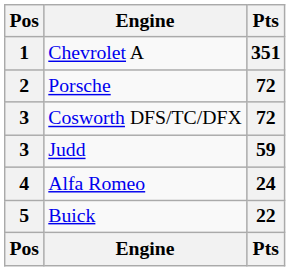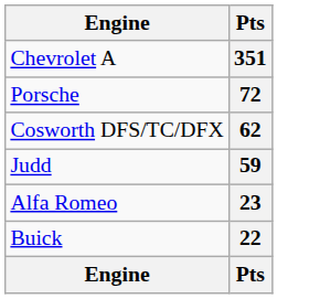 <table class="wikitable" style="font-size: 85%;; text-align:center;">
 <tr valign="top">
-<th valign="middle">Pos</th>
 <th valign="middle">Engine</th>
 <th valign="middle">Pts</th>
 </tr>
 <tr>
-<th>1</th>
 <td align="left"> <a href='#'>Chevrolet</a> A</td>
 <th>351</th>
 </tr>
 <tr>
-<th>2</th>
 <td align="left"> <a href='#'>Porsche</a></td>
 <th>72</th>
 </tr>
 <tr>
-<th>3</th>
 <td> <a href='#'>Cosworth</a> DFS/TC/DFX</td>
-<th>72</th>
+<th>62</th>
 </tr>
 <tr>
-<th>3</th>
 <td align="left"> <a href='#'>Judd</a></td>
 <th>59</th>
 </tr>
 <tr>
-<th>4</th>
 <td align="left"> <a href='#'>Alfa Romeo</a></td>
-<th>24</th>
+<th>23</th>
 </tr>
 <tr>
-<th>5</th>
 <td align="left"> <a href='#'>Buick</a></td>
 <th>22</th>
 </tr>
 <tr valign="top">
-<th valign="middle">Pos</th>
 <th valign="middle">Engine</th>
 <th valign="middle">Pts</th>
 </tr>
 </table>
